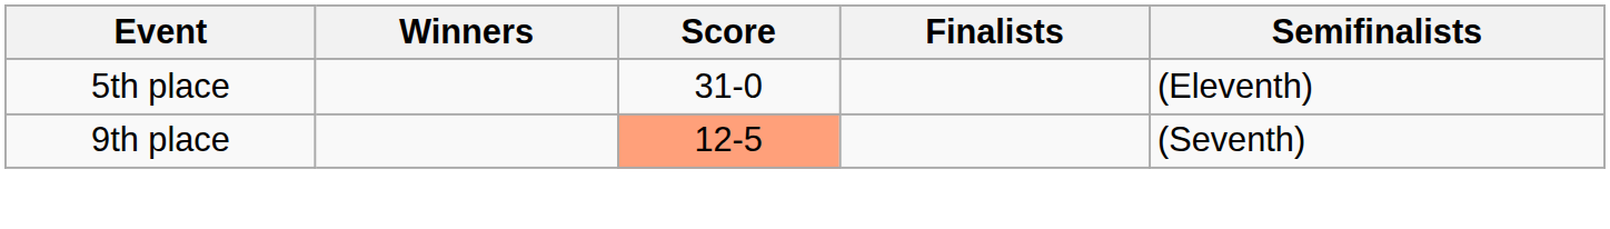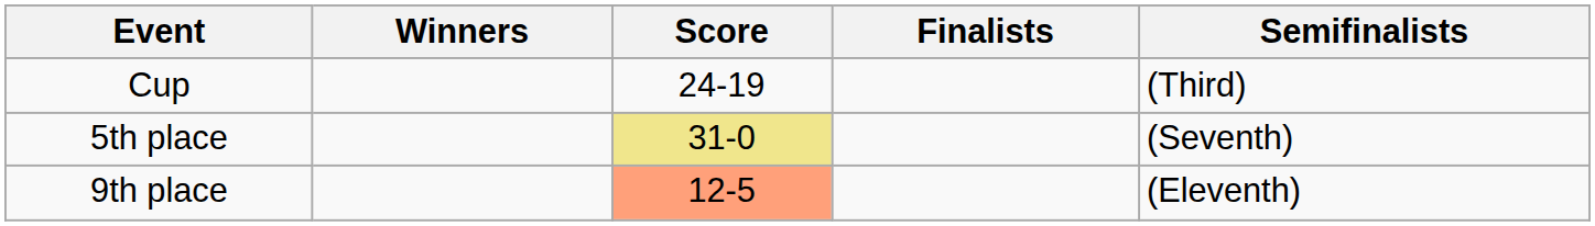 <table class="wikitable" width=750 style="text-align: center">
 <tr>
 <th>Event</th>
 <th>Winners</th>
 <th>Score</th>
 <th>Finalists</th>
 <th>Semifinalists</th>
 </tr>
 <tr>
+<td>Cup</td>
+<td align=left></td>
+<td>24-19</td>
+<td align=left></td>
+<td align=left> (Third) <br> </td>
+</tr>
+<tr>
 <td>5th place</td>
 <td align=left></td>
-<td>31-0</td>
+<td style="background: khaki;">31-0</td>
 <td align=left></td>
-<td align=left> (Eleventh) <br> </td>
+<td align=left> (Seventh) <br> </td>
 </tr>
 <tr>
 <td>9th place</td>
 <td align=left></td>
 <td style="background: lightsalmon;">12-5</td>
 <td align=left></td>
-<td align=left> (Seventh) <br> </td>
+<td align=left> (Eleventh) <br> </td>
 </tr>
 </table>
